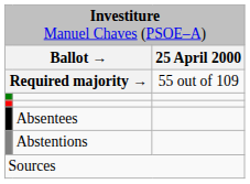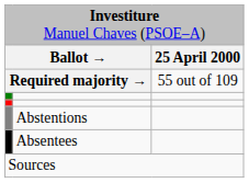 <table class="wikitable" style="text-align:center;">
 <tr>
 <td colspan="3" align="center" bgcolor="#C0C0C0"><strong>Investiture</strong><br><a href='#'>Manuel Chaves</a> (<a href='#'>PSOE–A</a>)</td>
 </tr>
 <tr>
 <th colspan="2" width="150px">Ballot →</th>
 <th>25 April 2000</th>
 </tr>
 <tr>
 <th colspan="2">Required majority →</th>
 <td>55 out of 109 </td>
 </tr>
 <tr>
 <th width="1px" style="background:green;"></th>
 <td align="left"></td>
 <td></td>
 </tr>
 <tr>
 <th style="color:inherit;background:red;"></th>
 <td align="left"></td>
 <td></td>
 </tr>
 <tr>
-<th style="color:inherit;background:black;"></th>
-<td align="left"><span>Absentees</span></td>
+<th style="color:inherit;background:gray;"></th>
+<td align="left"><span>Abstentions</span></td>
 <td></td>
 </tr>
 <tr>
-<th style="color:inherit;background:gray;"></th>
-<td align="left"><span>Abstentions</span></td>
+<th style="color:inherit;background:black;"></th>
+<td align="left"><span>Absentees</span></td>
 <td></td>
 </tr>
 <tr>
 <td align="left" colspan="3">Sources</td>
 </tr>
 </table>
